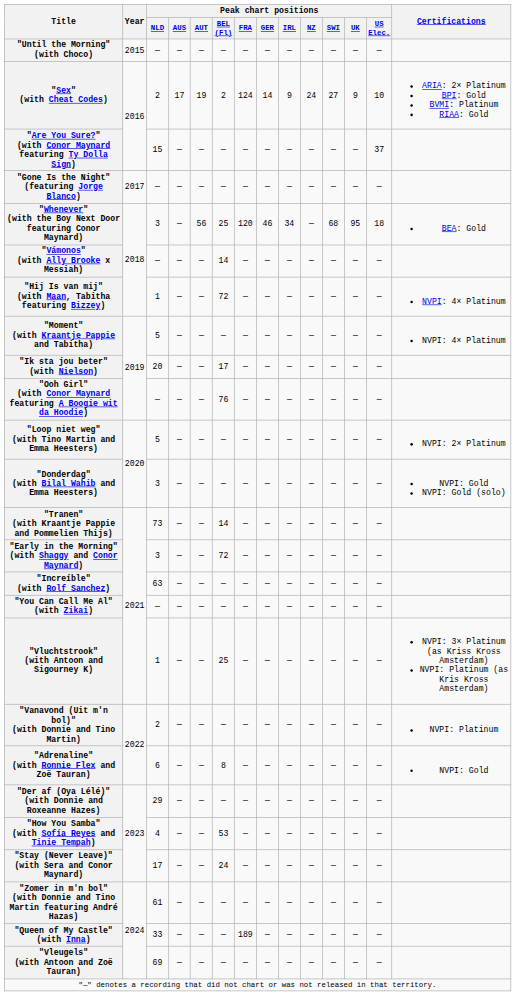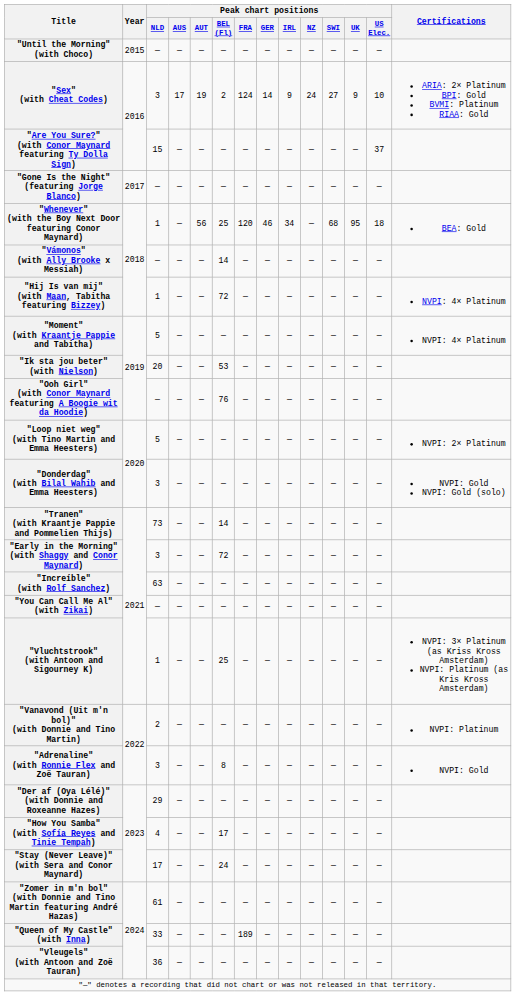 <table class="wikitable plainrowheaders" style="text-align:center;" border="1">
 <tr>
 <th scope="col" rowspan="2" style="width:14em;">Title</th>
 <th scope="col" rowspan="2">Year</th>
 <th scope="col" colspan="11">Peak chart positions</th>
 <th scope="col" rowspan="2" style="width:14em;"><a href='#'>Certifications</a></th>
 </tr>
 <tr>
 <th scope="col" style="width:2.5em;font-size:90%;"><a href='#'>NLD</a><br></th>
 <th scope="col" style="width:2.5em;font-size:90%;"><a href='#'>AUS</a><br></th>
 <th scope="col" style="width:2.5em;font-size:90%;"><a href='#'>AUT</a><br></th>
 <th scope="col" style="width:2.5em;font-size:90%;"><a href='#'>BEL (Fl)</a><br></th>
 <th scope="col" style="width:2.5em;font-size:90%;"><a href='#'>FRA</a><br></th>
 <th scope="col" style="width:2.5em;font-size:90%;"><a href='#'>GER</a><br></th>
 <th scope="col" style="width:2.5em;font-size:90%;"><a href='#'>IRL</a><br></th>
 <th scope="col" style="width:2.5em;font-size:90%;"><a href='#'>NZ</a><br></th>
 <th scope="col" style="width:2.5em;font-size:90%;"><a href='#'>SWI</a><br></th>
 <th scope="col" style="width:2.5em;font-size:90%;"><a href='#'>UK</a><br></th>
 <th scope="col" style="width:2.5em;font-size:90%;"><a href='#'>US<br>Elec.</a><br></th>
 </tr>
 <tr>
 <th scope="row">"Until the Morning" <br><span>(with Choco)</span></th>
 <td>2015</td>
 <td>—</td>
 <td>—</td>
 <td>—</td>
 <td>—</td>
 <td>—</td>
 <td>—</td>
 <td>—</td>
 <td>—</td>
 <td>—</td>
 <td>—</td>
 <td>—</td>
 <td></td>
 </tr>
 <tr>
 <th scope="row">"<a href='#'>Sex</a>"<br><span>(with <a href='#'>Cheat Codes</a>)</span></th>
 <td rowspan="2">2016</td>
-<td>2</td>
+<td>3</td>
 <td>17</td>
 <td>19</td>
 <td>2</td>
 <td>124</td>
 <td>14</td>
 <td>9</td>
 <td>24</td>
 <td>27</td>
 <td>9</td>
 <td>10</td>
 <td><br><ul><li><a href='#'>ARIA</a>: 2× Platinum</li><li><a href='#'>BPI</a>: Gold</li><li><a href='#'>BVMI</a>: Platinum</li><li><a href='#'>RIAA</a>: Gold</li></ul></td>
 </tr>
 <tr>
 <th scope="row">"<a href='#'>Are You Sure?</a>"<br><span>(with <a href='#'>Conor Maynard</a> featuring <a href='#'>Ty Dolla Sign</a>)</span></th>
 <td>15</td>
 <td>—</td>
 <td>—</td>
 <td>—</td>
 <td>—</td>
 <td>—</td>
 <td>—</td>
 <td>—</td>
 <td>—</td>
 <td>—</td>
 <td>37</td>
 <td></td>
 </tr>
 <tr>
 <th scope="row">"Gone Is the Night" <br><span>(featuring <a href='#'>Jorge Blanco</a>)</span></th>
 <td>2017</td>
 <td>—</td>
 <td>—</td>
 <td>—</td>
 <td>—</td>
 <td>—</td>
 <td>—</td>
 <td>—</td>
 <td>—</td>
 <td>—</td>
 <td>—</td>
 <td>—</td>
 <td></td>
 </tr>
 <tr>
 <th scope="row">"<a href='#'>Whenever</a>"<br><span>(with the Boy Next Door featuring Conor Maynard)</span></th>
 <td rowspan="3">2018</td>
-<td>3</td>
+<td>1</td>
 <td>—</td>
 <td>56</td>
 <td>25</td>
 <td>120</td>
 <td>46</td>
 <td>34<br></td>
 <td>—</td>
 <td>68</td>
 <td>95<br></td>
 <td>18</td>
 <td><br><ul><li><a href='#'>BEA</a>: Gold</li></ul></td>
 </tr>
 <tr>
 <th scope="row">"<a href='#'>Vámonos</a>" <br><span>(with <a href='#'>Ally Brooke</a> x Messiah)</span></th>
 <td>—</td>
 <td>—</td>
 <td>—</td>
 <td>14</td>
 <td>—</td>
 <td>—</td>
 <td>—</td>
 <td>—</td>
 <td>—</td>
 <td>—</td>
 <td>—</td>
 <td></td>
 </tr>
 <tr>
 <th scope="row">"Hij Is van mij" <br><span>(with <a href='#'>Maan</a>, Tabitha featuring <a href='#'>Bizzey</a>)</span></th>
 <td>1</td>
 <td>—</td>
 <td>—</td>
 <td>72</td>
 <td>—</td>
 <td>—</td>
 <td>—</td>
 <td>—</td>
 <td>—</td>
 <td>—</td>
 <td>—</td>
 <td><br><ul><li><a href='#'>NVPI</a>: 4× Platinum</li></ul></td>
 </tr>
 <tr>
 <th scope="row">"Moment" <br><span>(with <a href='#'>Kraantje Pappie</a> and Tabitha)</span></th>
 <td rowspan="3">2019</td>
 <td>5</td>
 <td>—</td>
 <td>—</td>
 <td>—</td>
 <td>—</td>
 <td>—</td>
 <td>—</td>
 <td>—</td>
 <td>—</td>
 <td>—</td>
 <td>—</td>
 <td><br><ul><li>NVPI: 4× Platinum</li></ul></td>
 </tr>
 <tr>
 <th scope="row">"Ik sta jou beter" <br><span>(with <a href='#'>Nielson</a>)</span></th>
 <td>20</td>
 <td>—</td>
 <td>—</td>
-<td>17</td>
+<td>53</td>
 <td>—</td>
 <td>—</td>
 <td>—</td>
 <td>—</td>
 <td>—</td>
 <td>—</td>
 <td>—</td>
 <td></td>
 </tr>
 <tr>
 <th scope="row">"Ooh Girl" <br><span>(with <a href='#'>Conor Maynard</a> featuring <a href='#'>A Boogie wit da Hoodie</a>)</span></th>
 <td>—</td>
 <td>—</td>
 <td>—</td>
 <td>76</td>
 <td>—</td>
 <td>—</td>
 <td>—</td>
 <td>—</td>
 <td>—</td>
 <td>—</td>
 <td>—</td>
 <td></td>
 </tr>
 <tr>
 <th scope="row">"Loop niet weg" <br><span>(with Tino Martin and Emma Heesters)</span></th>
 <td rowspan="2">2020</td>
 <td>5</td>
 <td>—</td>
 <td>—</td>
 <td>—</td>
 <td>—</td>
 <td>—</td>
 <td>—</td>
 <td>—</td>
 <td>—</td>
 <td>—</td>
 <td>—</td>
 <td><br><ul><li>NVPI: 2× Platinum</li></ul></td>
 </tr>
 <tr>
 <th scope="row">"Donderdag" <br><span>(with <a href='#'>Bilal Wahib</a> and Emma Heesters)</span></th>
 <td>3</td>
 <td>—</td>
 <td>—</td>
 <td>—</td>
 <td>—</td>
 <td>—</td>
 <td>—</td>
 <td>—</td>
 <td>—</td>
 <td>—</td>
 <td>—</td>
 <td><br><ul><li>NVPI: Gold</li><li>NVPI: Gold (solo)</li></ul></td>
 </tr>
 <tr>
 <th scope="row">"Tranen" <br><span>(with Kraantje Pappie and Pommelien Thijs)</span></th>
 <td rowspan="5">2021</td>
 <td>73</td>
 <td>—</td>
 <td>—</td>
 <td>14</td>
 <td>—</td>
 <td>—</td>
 <td>—</td>
 <td>—</td>
 <td>—</td>
 <td>—</td>
 <td>—</td>
 <td></td>
 </tr>
 <tr>
 <th scope="row">"Early in the Morning" <br><span>(with <a href='#'>Shaggy</a> and <a href='#'>Conor Maynard</a>)</span></th>
 <td>3</td>
 <td>—</td>
 <td>—</td>
 <td>72</td>
 <td>—</td>
 <td>—</td>
 <td>—</td>
 <td>—</td>
 <td>—</td>
 <td>—</td>
 <td>—</td>
 <td></td>
 </tr>
 <tr>
 <th scope="row">"Increíble" <br><span>(with <a href='#'>Rolf Sanchez</a>)</span></th>
 <td>63</td>
 <td>—</td>
 <td>—</td>
 <td>—</td>
 <td>—</td>
 <td>—</td>
 <td>—</td>
 <td>—</td>
 <td>—</td>
 <td>—</td>
 <td>—</td>
 <td></td>
 </tr>
 <tr>
 <th scope="row">"You Can Call Me Al" <br><span>(with <a href='#'>Zikai</a>)</span></th>
 <td>—</td>
 <td>—</td>
 <td>—</td>
 <td>—</td>
 <td>—</td>
 <td>—</td>
 <td>—</td>
 <td>—</td>
 <td>—</td>
 <td>—</td>
 <td>—</td>
 <td></td>
 </tr>
 <tr>
 <th scope="row">"Vluchtstrook" <br><span>(with Antoon and Sigourney K)</span></th>
 <td>1</td>
 <td>—</td>
 <td>—</td>
 <td>25</td>
 <td>—</td>
 <td>—</td>
 <td>—</td>
 <td>—</td>
 <td>—</td>
 <td>—</td>
 <td>—</td>
 <td><br><ul><li>NVPI: 3× Platinum (as Kriss Kross Amsterdam)</li><li>NVPI: Platinum (as Kris Kross Amsterdam)</li></ul></td>
 </tr>
 <tr>
 <th scope="row">"Vanavond (Uit m'n bol)" <br><span>(with Donnie and Tino Martin)</span></th>
 <td rowspan="2">2022</td>
 <td>2</td>
 <td>—</td>
 <td>—</td>
 <td>—</td>
 <td>—</td>
 <td>—</td>
 <td>—</td>
 <td>—</td>
 <td>—</td>
 <td>—</td>
 <td>—</td>
 <td><br><ul><li>NVPI: Platinum</li></ul></td>
 </tr>
 <tr>
 <th scope="row">"Adrenaline" <br><span>(with <a href='#'>Ronnie Flex</a> and Zoë Tauran)</span></th>
-<td>6</td>
+<td>3</td>
 <td>—</td>
 <td>—</td>
 <td>8</td>
 <td>—</td>
 <td>—</td>
 <td>—</td>
 <td>—</td>
 <td>—</td>
 <td>—</td>
 <td>—</td>
 <td><br><ul><li>NVPI: Gold</li></ul></td>
 </tr>
 <tr>
 <th scope="row">"Der af (Oya Lélé)" <br><span>(with Donnie and Roxeanne Hazes)</span></th>
 <td rowspan="3">2023</td>
 <td>29</td>
 <td>—</td>
 <td>—</td>
 <td>—</td>
 <td>—</td>
 <td>—</td>
 <td>—</td>
 <td>—</td>
 <td>—</td>
 <td>—</td>
 <td>—</td>
 <td></td>
 </tr>
 <tr>
 <th scope="row">"How You Samba" <br><span>(with <a href='#'>Sofía Reyes</a> and <a href='#'>Tinie Tempah</a>)</span></th>
 <td>4</td>
 <td>—</td>
 <td>—</td>
-<td>53</td>
+<td>17</td>
 <td>—</td>
 <td>—</td>
 <td>—</td>
 <td>—</td>
 <td>—</td>
 <td>—</td>
 <td>—</td>
 <td></td>
 </tr>
 <tr>
 <th scope="row">"Stay (Never Leave)" <br><span>(with Sera and Conor Maynard)</span></th>
 <td>17</td>
 <td>—</td>
 <td>—</td>
 <td>24</td>
 <td>—</td>
 <td>—</td>
 <td>—</td>
 <td>—</td>
 <td>—</td>
 <td>—</td>
 <td>—</td>
 <td></td>
 </tr>
 <tr>
 <th scope="row">"Zomer in m'n bol" <br><span>(with Donnie and Tino Martin featuring André Hazas)</span></th>
 <td rowspan="3">2024</td>
 <td>61</td>
 <td>—</td>
 <td>—</td>
 <td>—</td>
 <td>—</td>
 <td>—</td>
 <td>—</td>
 <td>—</td>
 <td>—</td>
 <td>—</td>
 <td>—</td>
 <td></td>
 </tr>
 <tr>
 <th scope="row">"Queen of My Castle" <br><span>(with <a href='#'>Inna</a>)</span></th>
 <td>33</td>
 <td>—</td>
 <td>—</td>
 <td>—</td>
 <td>189</td>
 <td>—</td>
 <td>—</td>
 <td>—</td>
 <td>—</td>
 <td>—</td>
 <td>—</td>
 <td></td>
 </tr>
 <tr>
 <th scope="row">"Vleugels" <br><span>(with Antoon and Zoë Tauran)</span></th>
-<td>69</td>
+<td>36</td>
 <td>—</td>
 <td>—</td>
 <td>—</td>
 <td>—</td>
 <td>—</td>
 <td>—</td>
 <td>—</td>
 <td>—</td>
 <td>—</td>
 <td>—</td>
 <td></td>
 </tr>
 <tr>
 <td colspan="15" style="font-size:90%">"—" denotes a recording that did not chart or was not released in that territory.</td>
 </tr>
 </table>
